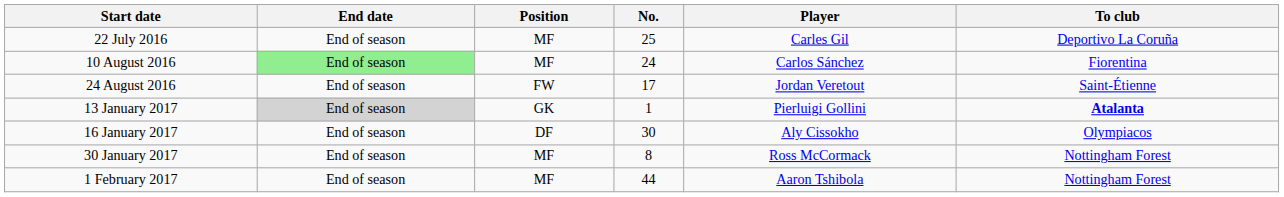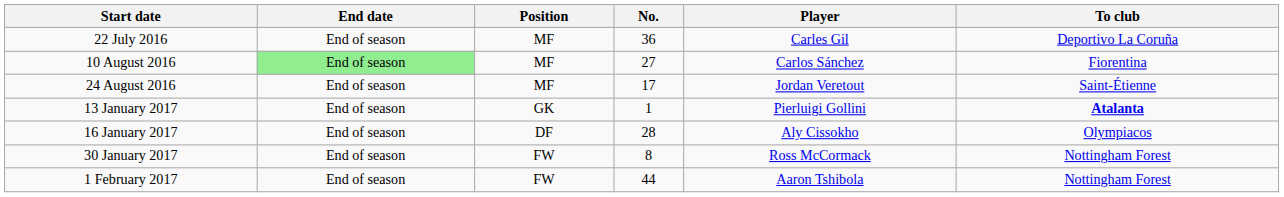 <table class="wikitable sortable" style="width:97%; text-align:center; font-size:85%; text-align:centre;">
 <tr>
 <th><strong>Start date</strong></th>
 <th><strong>End date</strong></th>
 <th><strong>Position</strong></th>
 <th><strong>No.</strong></th>
 <th><strong>Player</strong></th>
 <th><strong>To club</strong></th>
 </tr>
 <tr>
 <td>22 July 2016</td>
 <td>End of season</td>
 <td>MF</td>
-<td>25</td>
+<td>36</td>
 <td> <a href='#'>Carles Gil</a></td>
 <td> <a href='#'>Deportivo La Coruña</a></td>
 </tr>
 <tr>
 <td>10 August 2016</td>
 <td style="background: lightgreen;">End of season</td>
 <td>MF</td>
-<td>24</td>
+<td>27</td>
 <td> <a href='#'>Carlos Sánchez</a></td>
 <td> <a href='#'>Fiorentina</a></td>
 </tr>
 <tr>
 <td>24 August 2016</td>
 <td>End of season</td>
-<td>FW</td>
+<td>MF</td>
 <td>17</td>
 <td> <a href='#'>Jordan Veretout</a></td>
 <td> <a href='#'>Saint-Étienne</a></td>
 </tr>
 <tr>
 <td>13 January 2017</td>
-<td style="background: lightgrey;">End of season</td>
+<td>End of season</td>
 <td>GK</td>
 <td>1</td>
 <td> <a href='#'>Pierluigi Gollini</a></td>
 <td><strong> <a href='#'>Atalanta</a></strong></td>
 </tr>
 <tr>
 <td>16 January 2017</td>
 <td>End of season</td>
 <td>DF</td>
-<td>30</td>
+<td>28</td>
 <td> <a href='#'>Aly Cissokho</a></td>
 <td> <a href='#'>Olympiacos</a></td>
 </tr>
 <tr>
 <td>30 January 2017</td>
 <td>End of season</td>
-<td>MF</td>
+<td>FW</td>
 <td>8</td>
 <td> <a href='#'>Ross McCormack</a></td>
 <td> <a href='#'>Nottingham Forest</a></td>
 </tr>
 <tr>
 <td>1 February 2017</td>
 <td>End of season</td>
-<td>MF</td>
+<td>FW</td>
 <td>44</td>
 <td> <a href='#'>Aaron Tshibola</a></td>
 <td> <a href='#'>Nottingham Forest</a></td>
 </tr>
 </table>
